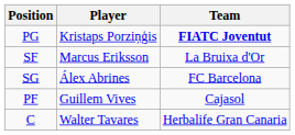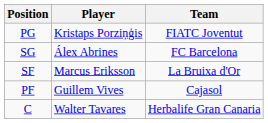 <table class="wikitable sortable" style="text-align: center;">
 <tr>
 <th align="center">Position</th>
 <th align="center">Player</th>
 <th align="center">Team</th>
 </tr>
 <tr>
 <td><a href='#'>PG</a></td>
 <td align="left"> <a href='#'>Kristaps Porziņģis</a></td>
-<td><strong><a href='#'>FIATC Joventut</a></strong></td>
+<td><a href='#'>FIATC Joventut</a></td>
+</tr>
+<tr>
+<td><a href='#'>SG</a></td>
+<td align="left"> <a href='#'>Álex Abrines</a></td>
+<td><a href='#'>FC Barcelona</a></td>
 </tr>
 <tr>
 <td><a href='#'>SF</a></td>
 <td align="left"> <a href='#'>Marcus Eriksson</a></td>
 <td><a href='#'>La Bruixa d'Or</a></td>
-</tr>
-<tr>
-<td><a href='#'>SG</a></td>
-<td align="left"> <a href='#'>Álex Abrines</a></td>
-<td><a href='#'>FC Barcelona</a></td>
 </tr>
 <tr>
 <td><a href='#'>PF</a></td>
 <td align="left"> <a href='#'>Guillem Vives</a></td>
 <td><a href='#'>Cajasol</a></td>
 </tr>
 <tr>
 <td><a href='#'>C</a></td>
 <td align="left"> <a href='#'>Walter Tavares</a></td>
 <td><a href='#'>Herbalife Gran Canaria</a></td>
 </tr>
 </table>
